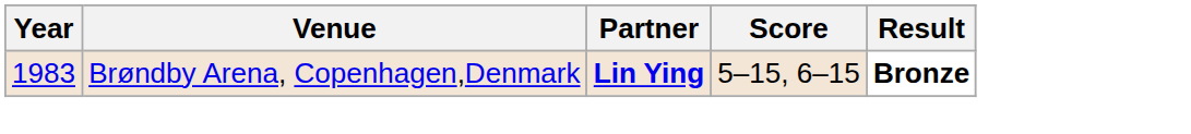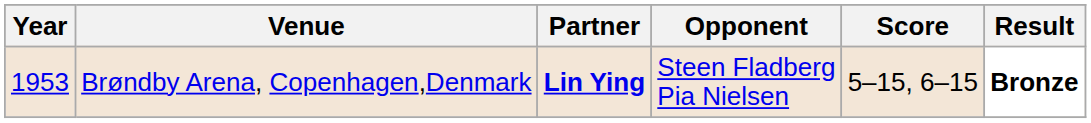 <table class="sortable wikitable" style="font-size: 90%;">
 <tr>
 <th>Year</th>
 <th>Venue</th>
 <th>Partner</th>
+<th>Opponent</th>
 <th>Score</th>
 <th>Result</th>
 </tr>
 <tr style="background:#F3E6D7">
-<td align="center"><a href='#'>1983</a></td>
+<td align="center"><a href='#'>1953</a></td>
 <td align="left"><a href='#'>Brøndby Arena</a>, <a href='#'>Copenhagen</a>,<a href='#'>Denmark</a></td>
 <td align="left"><strong> <a href='#'>Lin Ying</a></strong></td>
+<td align="left"> <a href='#'>Steen Fladberg</a><br> <a href='#'>Pia Nielsen</a></td>
 <td align="left">5–15, 6–15</td>
 <td style="text-align:left; background: white"> <strong>Bronze</strong></td>
 </tr>
 </table>
